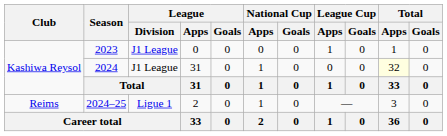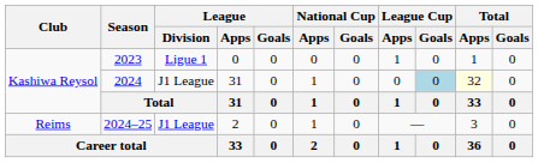 <table class="wikitable" style="text-align: center">
 <tr>
 <th rowspan="2">Club</th>
 <th rowspan="2">Season</th>
 <th colspan="3">League</th>
 <th colspan="2">National Cup</th>
 <th colspan="2">League Cup</th>
 <th colspan="2">Total</th>
 </tr>
 <tr>
 <th>Division</th>
 <th>Apps</th>
 <th>Goals</th>
 <th>Apps</th>
 <th>Goals</th>
 <th>Apps</th>
 <th>Goals</th>
 <th>Apps</th>
 <th>Goals</th>
 </tr>
 <tr>
 <td rowspan=3><a href='#'>Kashiwa Reysol</a></td>
 <td><a href='#'>2023</a></td>
-<td><a href='#'>J1 League</a></td>
+<td><a href='#'>Ligue 1</a></td>
 <td>0</td>
 <td>0</td>
 <td>0</td>
 <td>0</td>
 <td>1</td>
 <td>0</td>
 <td>1</td>
 <td>0</td>
 </tr>
 <tr>
 <td><a href='#'>2024</a></td>
 <td>J1 League</td>
 <td>31</td>
 <td>0</td>
 <td>1</td>
 <td>0</td>
 <td>0</td>
-<td>0</td>
+<td style="background: lightblue;">0</td>
 <td style="background: lightyellow;">32</td>
 <td>0</td>
 </tr>
 <tr>
 <th colspan="2">Total</th>
 <th>31</th>
 <th>0</th>
 <th>1</th>
 <th>0</th>
 <th>1</th>
 <th>0</th>
 <th>33</th>
 <th>0</th>
 </tr>
 <tr>
 <td><a href='#'>Reims</a></td>
 <td><a href='#'>2024–25</a></td>
-<td><a href='#'>Ligue 1</a></td>
+<td><a href='#'>J1 League</a></td>
 <td>2</td>
 <td>0</td>
 <td>1</td>
 <td>0</td>
 <td colspan="2">—</td>
 <td>3</td>
 <td>0</td>
 </tr>
 <tr>
 <th colspan=3>Career total</th>
 <th>33</th>
 <th>0</th>
 <th>2</th>
 <th>0</th>
 <th>1</th>
 <th>0</th>
 <th>36</th>
 <th>0</th>
 </tr>
 </table>
